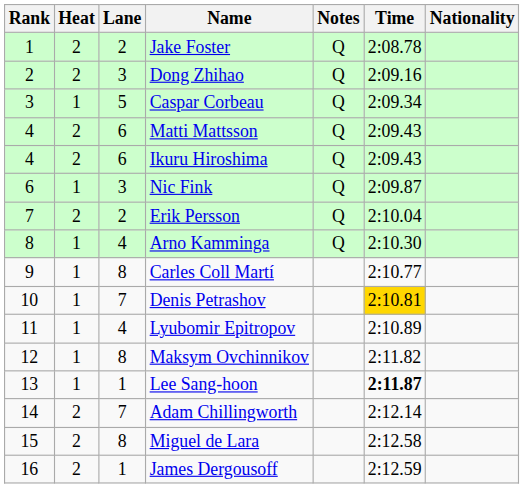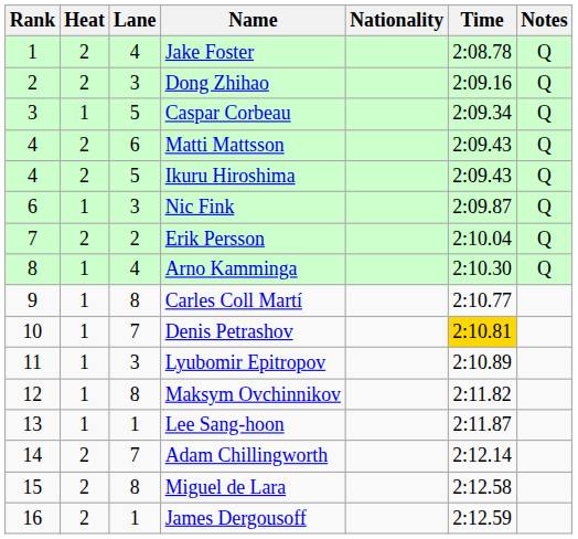 <table class="wikitable sortable" style="text-align:center">
 <tr>
 <th>Rank</th>
 <th>Heat</th>
 <th>Lane</th>
 <th>Name</th>
+<th>Nationality</th>
+<th>Time</th>
 <th>Notes</th>
-<th>Time</th>
-<th>Nationality</th>
 </tr>
 <tr bgcolor=ccffcc>
 <td>1</td>
 <td>2</td>
-<td>2</td>
+<td>4</td>
 <td align=left><a href='#'>Jake Foster</a></td>
+<td align=left></td>
+<td>2:08.78</td>
 <td>Q</td>
-<td>2:08.78</td>
-<td align=left></td>
 </tr>
 <tr bgcolor=ccffcc>
 <td>2</td>
 <td>2</td>
 <td>3</td>
 <td align=left><a href='#'>Dong Zhihao</a></td>
+<td align=left></td>
+<td>2:09.16</td>
 <td>Q</td>
-<td>2:09.16</td>
-<td align=left></td>
 </tr>
 <tr bgcolor=ccffcc>
 <td>3</td>
 <td>1</td>
 <td>5</td>
 <td align=left><a href='#'>Caspar Corbeau</a></td>
+<td align=left></td>
+<td>2:09.34</td>
 <td>Q</td>
-<td>2:09.34</td>
-<td align=left></td>
 </tr>
 <tr bgcolor=ccffcc>
 <td>4</td>
 <td>2</td>
 <td>6</td>
 <td align=left><a href='#'>Matti Mattsson</a></td>
+<td align=left></td>
+<td>2:09.43</td>
 <td>Q</td>
-<td>2:09.43</td>
-<td align=left></td>
 </tr>
 <tr bgcolor=ccffcc>
 <td>4</td>
 <td>2</td>
-<td>6</td>
+<td>5</td>
 <td align=left><a href='#'>Ikuru Hiroshima</a></td>
+<td align=left></td>
+<td>2:09.43</td>
 <td>Q</td>
-<td>2:09.43</td>
-<td align=left></td>
 </tr>
 <tr bgcolor=ccffcc>
 <td>6</td>
 <td>1</td>
 <td>3</td>
 <td align=left><a href='#'>Nic Fink</a></td>
+<td align=left></td>
+<td>2:09.87</td>
 <td>Q</td>
-<td>2:09.87</td>
-<td align=left></td>
 </tr>
 <tr bgcolor=ccffcc>
 <td>7</td>
 <td>2</td>
 <td>2</td>
 <td align=left><a href='#'>Erik Persson</a></td>
+<td align=left></td>
+<td>2:10.04</td>
 <td>Q</td>
-<td>2:10.04</td>
-<td align=left></td>
 </tr>
 <tr bgcolor=ccffcc>
 <td>8</td>
 <td>1</td>
 <td>4</td>
 <td align=left><a href='#'>Arno Kamminga</a></td>
+<td align=left></td>
+<td>2:10.30</td>
 <td>Q</td>
-<td>2:10.30</td>
-<td align=left></td>
 </tr>
 <tr>
 <td>9</td>
 <td>1</td>
 <td>8</td>
 <td align=left><a href='#'>Carles Coll Martí</a></td>
+<td align=left></td>
+<td>2:10.77</td>
 <td></td>
-<td>2:10.77</td>
-<td align=left></td>
 </tr>
 <tr>
 <td>10</td>
 <td>1</td>
 <td>7</td>
 <td align=left><a href='#'>Denis Petrashov</a></td>
+<td align=left></td>
+<td style="background: gold;">2:10.81</td>
 <td></td>
-<td style="background: gold;">2:10.81</td>
-<td align=left></td>
 </tr>
 <tr>
 <td>11</td>
 <td>1</td>
-<td>4</td>
+<td>3</td>
 <td align=left><a href='#'>Lyubomir Epitropov</a></td>
+<td align=left></td>
+<td>2:10.89</td>
 <td></td>
-<td>2:10.89</td>
-<td align=left></td>
 </tr>
 <tr>
 <td>12</td>
 <td>1</td>
 <td>8</td>
 <td align=left><a href='#'>Maksym Ovchinnikov</a></td>
+<td align=left></td>
+<td>2:11.82</td>
 <td></td>
-<td>2:11.82</td>
-<td align=left></td>
 </tr>
 <tr>
 <td>13</td>
 <td>1</td>
 <td>1</td>
 <td align=left><a href='#'>Lee Sang-hoon</a></td>
+<td align=left></td>
+<td>2:11.87</td>
 <td></td>
-<td><strong>2:11.87</strong></td>
-<td align=left></td>
 </tr>
 <tr>
 <td>14</td>
 <td>2</td>
 <td>7</td>
 <td align=left><a href='#'>Adam Chillingworth</a></td>
+<td align=left></td>
+<td>2:12.14</td>
 <td></td>
-<td>2:12.14</td>
-<td align=left></td>
 </tr>
 <tr>
 <td>15</td>
 <td>2</td>
 <td>8</td>
 <td align=left><a href='#'>Miguel de Lara</a></td>
+<td align=left></td>
+<td>2:12.58</td>
 <td></td>
-<td>2:12.58</td>
-<td align=left></td>
 </tr>
 <tr>
 <td>16</td>
 <td>2</td>
 <td>1</td>
 <td align=left><a href='#'>James Dergousoff</a></td>
+<td align=left></td>
+<td>2:12.59</td>
 <td></td>
-<td>2:12.59</td>
-<td align=left></td>
 </tr>
 </table>
